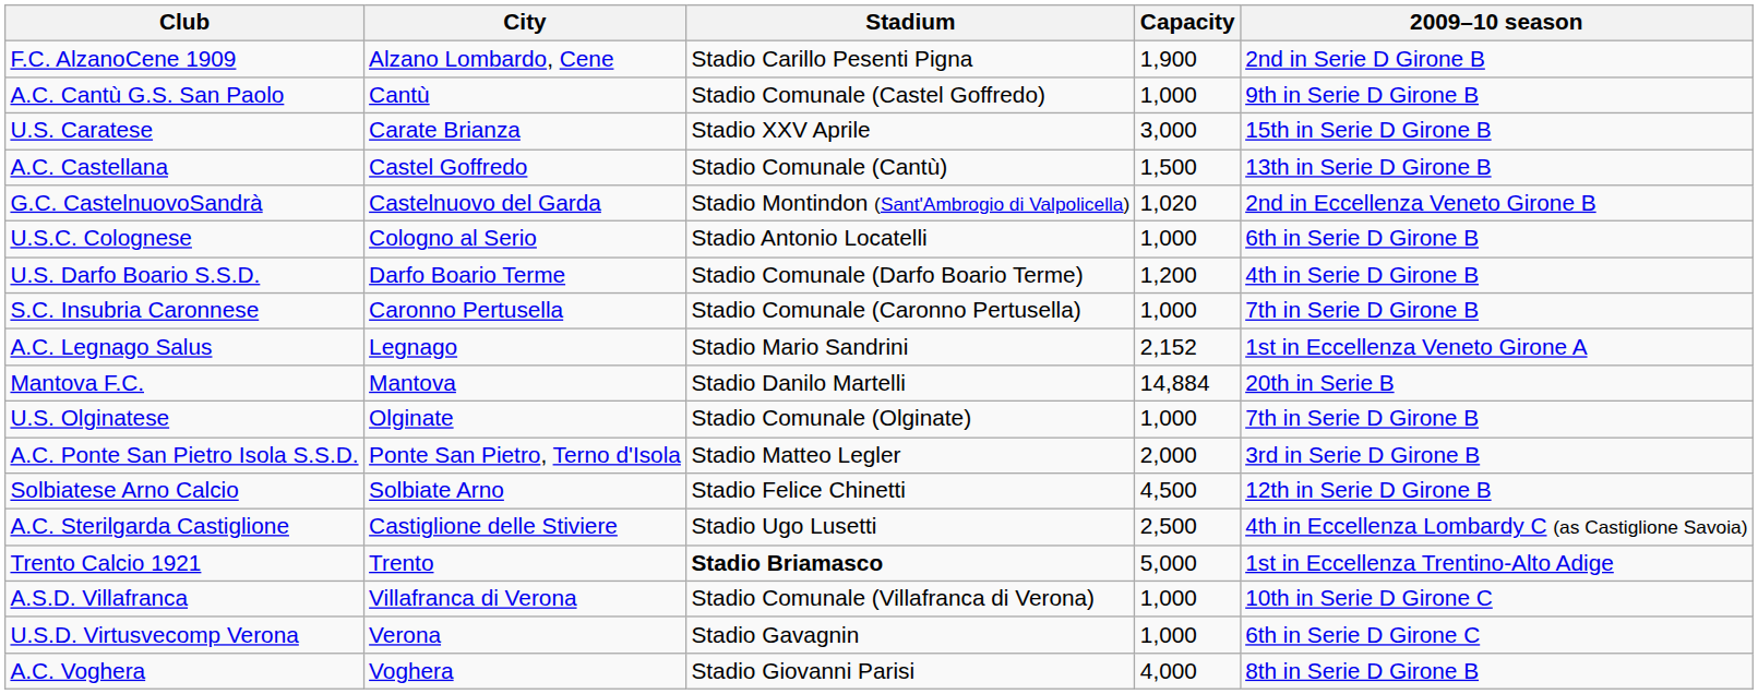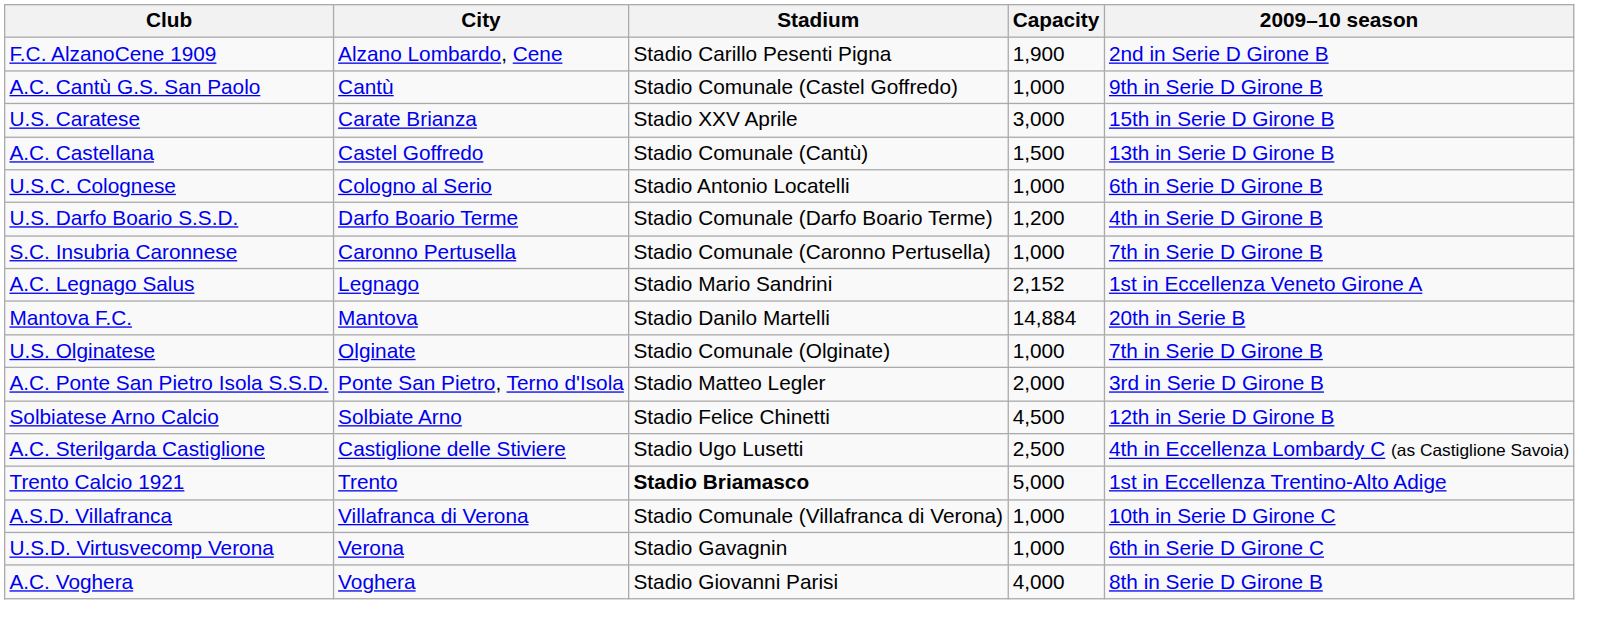 <table class="wikitable sortable">
 <tr>
 <th>Club</th>
 <th>City</th>
 <th>Stadium</th>
 <th>Capacity</th>
 <th>2009–10 season</th>
 </tr>
 <tr>
 <td><a href='#'>F.C. AlzanoCene 1909</a></td>
 <td><a href='#'>Alzano Lombardo</a>, <a href='#'>Cene</a></td>
 <td>Stadio Carillo Pesenti Pigna</td>
 <td>1,900</td>
 <td><a href='#'>2nd in Serie D Girone B</a></td>
 </tr>
 <tr>
 <td><a href='#'>A.C. Cantù G.S. San Paolo</a></td>
 <td><a href='#'>Cantù</a></td>
 <td>Stadio Comunale (Castel Goffredo)</td>
 <td>1,000</td>
 <td><a href='#'>9th in Serie D Girone B</a></td>
 </tr>
 <tr>
 <td><a href='#'>U.S. Caratese</a></td>
 <td><a href='#'>Carate Brianza</a></td>
 <td>Stadio XXV Aprile</td>
 <td>3,000</td>
 <td><a href='#'>15th in Serie D Girone B</a></td>
 </tr>
 <tr>
 <td><a href='#'>A.C. Castellana</a></td>
 <td><a href='#'>Castel Goffredo</a></td>
 <td>Stadio Comunale (Cantù)</td>
 <td>1,500</td>
 <td><a href='#'>13th in Serie D Girone B</a></td>
-</tr>
-<tr>
-<td><a href='#'>G.C. CastelnuovoSandrà</a></td>
-<td><a href='#'>Castelnuovo del Garda</a></td>
-<td>Stadio Montindon <small>(<a href='#'>Sant'Ambrogio di Valpolicella</a>)</small></td>
-<td>1,020</td>
-<td><a href='#'>2nd in Eccellenza Veneto Girone B</a></td>
 </tr>
 <tr>
 <td><a href='#'>U.S.C. Colognese</a></td>
 <td><a href='#'>Cologno al Serio</a></td>
 <td>Stadio Antonio Locatelli</td>
 <td>1,000</td>
 <td><a href='#'>6th in Serie D Girone B</a></td>
 </tr>
 <tr>
 <td><a href='#'>U.S. Darfo Boario S.S.D.</a></td>
 <td><a href='#'>Darfo Boario Terme</a></td>
 <td>Stadio Comunale (Darfo Boario Terme)</td>
 <td>1,200</td>
 <td><a href='#'>4th in Serie D Girone B</a></td>
 </tr>
 <tr>
 <td><a href='#'>S.C. Insubria Caronnese</a></td>
 <td><a href='#'>Caronno Pertusella</a></td>
 <td>Stadio Comunale (Caronno Pertusella)</td>
 <td>1,000</td>
 <td><a href='#'>7th in Serie D Girone B</a></td>
 </tr>
 <tr>
 <td><a href='#'>A.C. Legnago Salus</a></td>
 <td><a href='#'>Legnago</a></td>
 <td>Stadio Mario Sandrini</td>
 <td>2,152</td>
 <td><a href='#'>1st in Eccellenza Veneto Girone A</a></td>
 </tr>
 <tr>
 <td><a href='#'>Mantova F.C.</a></td>
 <td><a href='#'>Mantova</a></td>
 <td>Stadio Danilo Martelli</td>
 <td>14,884</td>
 <td><a href='#'>20th in Serie B</a></td>
 </tr>
 <tr>
 <td><a href='#'>U.S. Olginatese</a></td>
 <td><a href='#'>Olginate</a></td>
 <td>Stadio Comunale (Olginate)</td>
 <td>1,000</td>
 <td><a href='#'>7th in Serie D Girone B</a></td>
 </tr>
 <tr>
 <td><a href='#'>A.C. Ponte San Pietro Isola S.S.D.</a></td>
 <td><a href='#'>Ponte San Pietro</a>, <a href='#'>Terno d'Isola</a></td>
 <td>Stadio Matteo Legler</td>
 <td>2,000</td>
 <td><a href='#'>3rd in Serie D Girone B</a></td>
 </tr>
 <tr>
 <td><a href='#'>Solbiatese Arno Calcio</a></td>
 <td><a href='#'>Solbiate Arno</a></td>
 <td>Stadio Felice Chinetti</td>
 <td>4,500</td>
 <td><a href='#'>12th in Serie D Girone B</a></td>
 </tr>
 <tr>
 <td><a href='#'>A.C. Sterilgarda Castiglione</a></td>
 <td><a href='#'>Castiglione delle Stiviere</a></td>
 <td>Stadio Ugo Lusetti</td>
 <td>2,500</td>
 <td><a href='#'>4th in Eccellenza Lombardy C</a> <small>(as Castiglione Savoia)</small></td>
 </tr>
 <tr>
 <td><a href='#'>Trento Calcio 1921</a></td>
 <td><a href='#'>Trento</a></td>
 <td><strong>Stadio Briamasco</strong></td>
 <td>5,000</td>
 <td><a href='#'>1st in Eccellenza Trentino-Alto Adige</a></td>
 </tr>
 <tr>
 <td><a href='#'>A.S.D. Villafranca</a></td>
 <td><a href='#'>Villafranca di Verona</a></td>
 <td>Stadio Comunale (Villafranca di Verona)</td>
 <td>1,000</td>
 <td><a href='#'>10th in Serie D Girone C</a></td>
 </tr>
 <tr>
 <td><a href='#'>U.S.D. Virtusvecomp Verona</a></td>
 <td><a href='#'>Verona</a></td>
 <td>Stadio Gavagnin</td>
 <td>1,000</td>
 <td><a href='#'>6th in Serie D Girone C</a></td>
 </tr>
 <tr>
 <td><a href='#'>A.C. Voghera</a></td>
 <td><a href='#'>Voghera</a></td>
 <td>Stadio Giovanni Parisi</td>
 <td>4,000</td>
 <td><a href='#'>8th in Serie D Girone B</a></td>
 </tr>
 </table>
